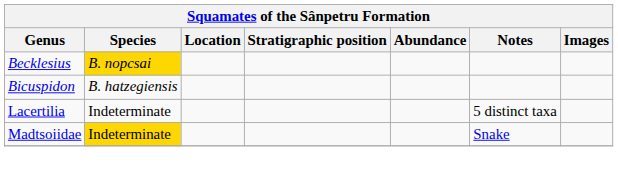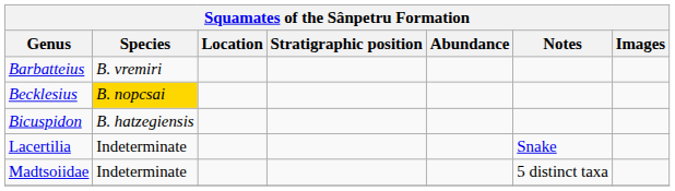 <table class="wikitable" align="center">
 <tr>
 <th colspan="7" align="center"><strong><a href='#'>Squamates</a></strong> of the Sânpetru Formation</th>
 </tr>
 <tr>
 <th>Genus</th>
 <th>Species</th>
 <th>Location</th>
 <th>Stratigraphic position</th>
 <th>Abundance</th>
 <th>Notes</th>
 <th>Images</th>
+</tr>
+<tr>
+<td><em><a href='#'>Barbatteius</a></em></td>
+<td><em>B. vremiri</em></td>
+<td></td>
+<td></td>
+<td></td>
+<td></td>
+<td></td>
 </tr>
 <tr>
 <td><em><a href='#'>Becklesius</a></em></td>
 <td style="background: gold;"><em>B. nopcsai</em></td>
 <td></td>
 <td></td>
 <td></td>
 <td></td>
 <td></td>
 </tr>
 <tr>
 <td><em><a href='#'>Bicuspidon</a></em></td>
 <td><em>B. hatzegiensis</em></td>
 <td></td>
 <td></td>
 <td></td>
 <td></td>
 <td></td>
 </tr>
 <tr>
 <td><a href='#'>Lacertilia</a></td>
 <td>Indeterminate</td>
 <td></td>
 <td></td>
 <td></td>
-<td>5 distinct taxa</td>
+<td><a href='#'>Snake</a></td>
 <td></td>
 </tr>
 <tr>
 <td><a href='#'>Madtsoiidae</a></td>
-<td style="background: gold;">Indeterminate</td>
+<td>Indeterminate</td>
 <td></td>
 <td></td>
 <td></td>
-<td><a href='#'>Snake</a></td>
+<td>5 distinct taxa</td>
 <td></td>
 </tr>
 <tr>
 </tr>
 </table>
